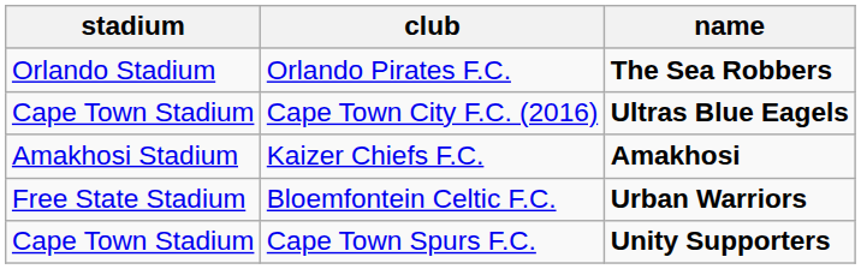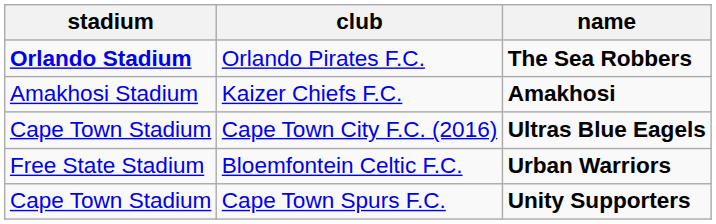 <table class="wikitable">
 <tr>
 <th>stadium</th>
 <th>club</th>
 <th>name</th>
 </tr>
 <tr>
-<td><a href='#'>Orlando Stadium</a></td>
+<td><strong><a href='#'>Orlando Stadium</a></strong></td>
 <td><a href='#'>Orlando Pirates F.C.</a></td>
 <td><strong>The Sea Robbers</strong></td>
+</tr>
+<tr>
+<td><a href='#'>Amakhosi Stadium</a></td>
+<td><a href='#'>Kaizer Chiefs F.C.</a></td>
+<td><strong>Amakhosi</strong></td>
 </tr>
 <tr>
 <td><a href='#'>Cape Town Stadium</a></td>
 <td><a href='#'>Cape Town City F.C. (2016)</a></td>
 <td><strong>Ultras Blue Eagels</strong></td>
-</tr>
-<tr>
-<td><a href='#'>Amakhosi Stadium</a></td>
-<td><a href='#'>Kaizer Chiefs F.C.</a></td>
-<td><strong>Amakhosi</strong></td>
 </tr>
 <tr>
 <td><a href='#'>Free State Stadium</a></td>
 <td><a href='#'>Bloemfontein Celtic F.C.</a></td>
 <td><strong>Urban Warriors</strong></td>
 </tr>
 <tr>
 <td><a href='#'>Cape Town Stadium</a></td>
 <td><a href='#'>Cape Town Spurs F.C.</a></td>
 <td><strong>Unity Supporters</strong></td>
 </tr>
 </table>
